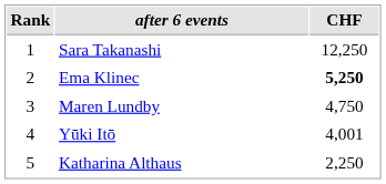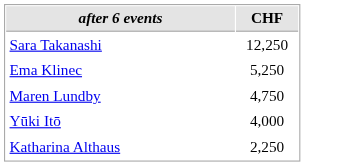 <table cellspacing="1" cellpadding="3" style="border:1px solid #AAAAAA;font-size:86%">
 <tr style="background-color: #E4E4E4;">
-<th style="border-bottom:1px solid #AAAAAA; width: 10px;">Rank</th>
 <th style="border-bottom:1px solid #AAAAAA; width: 200px;"><em>after 6 events</em></th>
 <th style="border-bottom:1px solid #AAAAAA; width: 50px;">CHF</th>
 </tr>
 <tr>
-<td align=center>1</td>
 <td> <a href='#'>Sara Takanashi</a></td>
 <td align=center>12,250</td>
 </tr>
 <tr>
-<td align=center>2</td>
 <td> <a href='#'>Ema Klinec</a></td>
-<td align=center><strong>5,250</strong></td>
+<td align=center>5,250</td>
 </tr>
 <tr>
-<td align=center>3</td>
 <td> <a href='#'>Maren Lundby</a></td>
 <td align=center>4,750</td>
 </tr>
 <tr>
-<td align=center>4</td>
 <td> <a href='#'>Yūki Itō</a></td>
-<td align=center>4,001</td>
+<td align=center>4,000</td>
 </tr>
 <tr>
-<td align=center>5</td>
 <td> <a href='#'>Katharina Althaus</a></td>
 <td align=center>2,250</td>
 </tr>
 </table>
